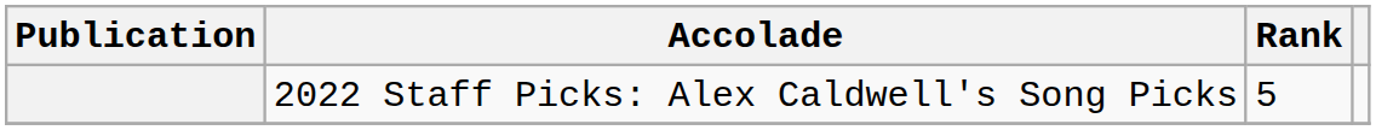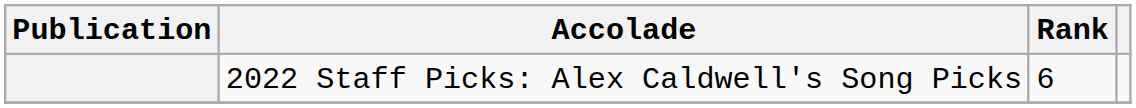 <table class="sortable wikitable plainrowheaders  mw-collapsible">
 <tr>
 <th scope="col">Publication</th>
 <th scope="col" class="unsortable">Accolade</th>
 <th scope="col">Rank</th>
 <th scope="col" class="unsortable"></th>
 </tr>
 <tr>
 <th scope="row"><em></em></th>
 <td>2022 Staff Picks: Alex Caldwell's Song Picks</td>
-<td>5</td>
+<td>6</td>
 <td></td>
 </tr>
 <tr>
 </tr>
 </table>
